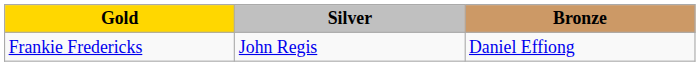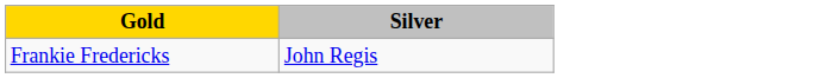 <table class="wikitable" style="text-align:left">
 <tr align="center">
 <td width=200 bgcolor=gold><strong>Gold</strong></td>
 <td width=200 bgcolor=silver><strong>Silver</strong></td>
-<td width=200 bgcolor=CC9966><strong>Bronze</strong></td>
 </tr>
 <tr>
 <td><a href='#'>Frankie Fredericks</a><br><em></em></td>
 <td><a href='#'>John Regis</a><br><em></em></td>
-<td><a href='#'>Daniel Effiong</a><br><em></em></td>
 </tr>
 </table>
